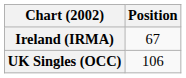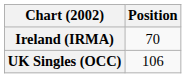 <table class="wikitable plainrowheaders" style="text-align:center">
 <tr>
 <th>Chart (2002)</th>
 <th>Position</th>
 </tr>
 <tr>
 <th scope="row">Ireland (IRMA)</th>
-<td>67</td>
+<td>70</td>
 </tr>
 <tr>
 <th scope="row">UK Singles (OCC)</th>
 <td>106</td>
 </tr>
 </table>
